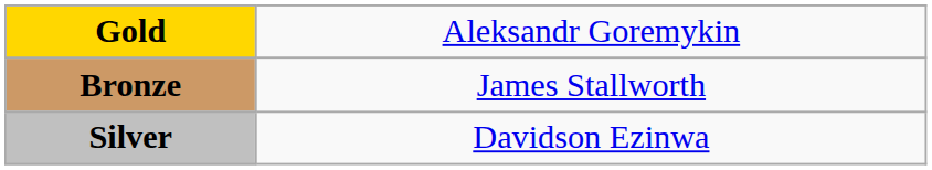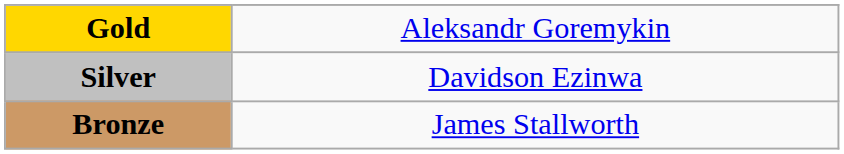 <table class="wikitable" style="text-align:center; " width="35%">
 <tr>
 <td bgcolor="gold"><strong>Gold</strong></td>
 <td><a href='#'>Aleksandr Goremykin</a><br>  <small><em></em></small></td>
 </tr>
 <tr>
+<td bgcolor="silver"><strong>Silver</strong></td>
+<td><a href='#'>Davidson Ezinwa</a><br>  <small><em></em></small></td>
+</tr>
+<tr>
 <td bgcolor="CC9966"><strong>Bronze</strong></td>
 <td><a href='#'>James Stallworth</a><br>  <small><em></em></small></td>
 </tr>
-<tr>
-<td bgcolor="silver"><strong>Silver</strong></td>
-<td><a href='#'>Davidson Ezinwa</a><br>  <small><em></em></small></td>
-</tr>
 </table>
